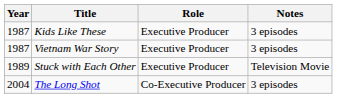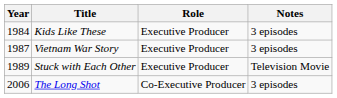 <table class="wikitable">
 <tr>
 <th>Year</th>
 <th>Title</th>
 <th>Role</th>
 <th>Notes</th>
 </tr>
 <tr>
-<td>1987</td>
+<td>1984</td>
 <td><em>Kids Like These</em></td>
 <td>Executive Producer</td>
 <td>3 episodes</td>
 </tr>
 <tr>
 <td>1987</td>
 <td><em>Vietnam War Story</em></td>
 <td>Executive Producer</td>
 <td>3 episodes</td>
 </tr>
 <tr>
 <td>1989</td>
 <td><em>Stuck with Each Other</em></td>
 <td>Executive Producer</td>
 <td>Television Movie</td>
 </tr>
 <tr>
-<td>2004</td>
+<td>2006</td>
 <td><em><a href='#'>The Long Shot</a></em></td>
 <td>Co-Executive Producer</td>
 <td>3 episodes</td>
 </tr>
 </table>
